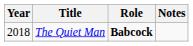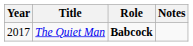 <table class="wikitable">
 <tr>
 <th>Year</th>
 <th>Title</th>
 <th>Role</th>
 <th>Notes</th>
 </tr>
 <tr>
-<td>2018</td>
+<td>2017</td>
 <td><em><a href='#'>The Quiet Man</a></em></td>
 <td><strong>Babcock</strong></td>
 <td></td>
 </tr>
 </table>
